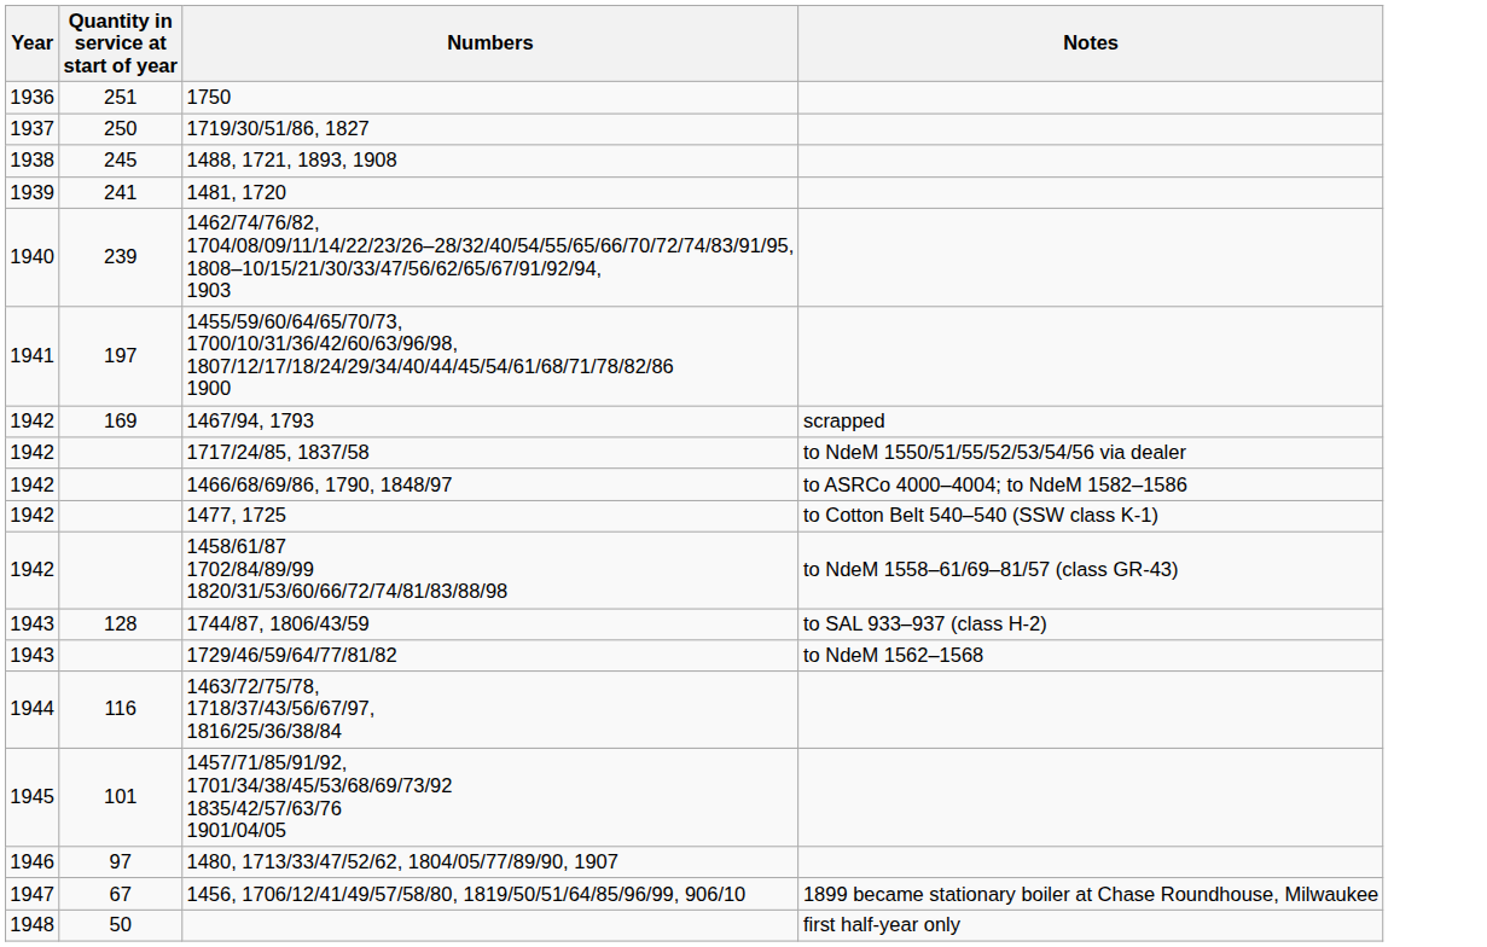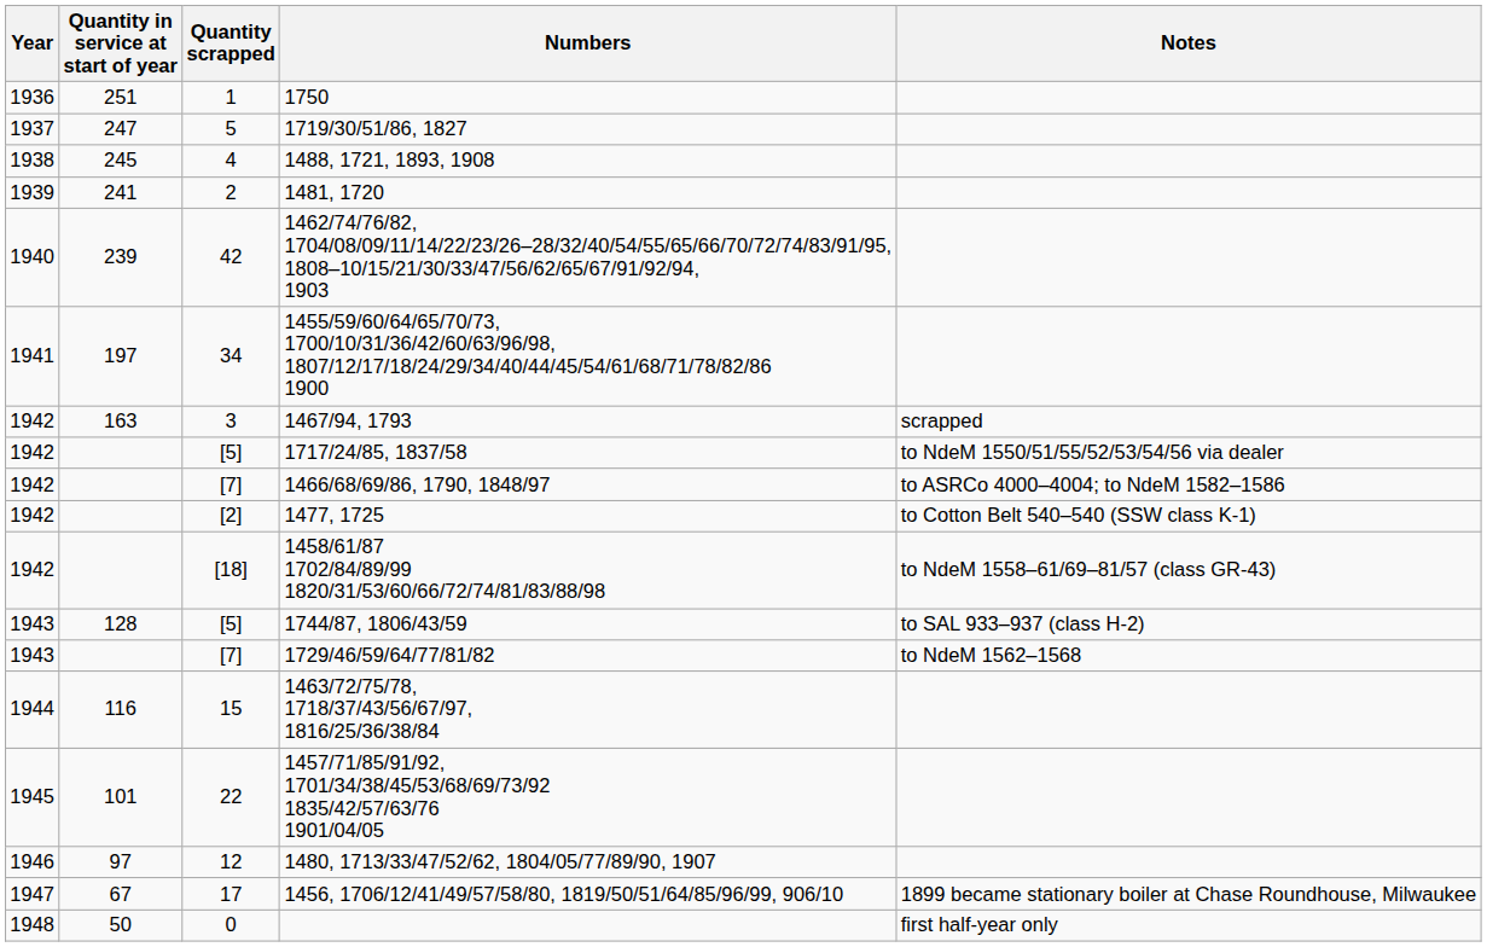 <table class="wikitable collapsible collapsed" style=text-align:center>
 <tr>
 <th>Year</th>
 <th>Quantity in<br>service at<br>start of year</th>
+<th>Quantity<br>scrapped</th>
 <th>Numbers</th>
 <th>Notes</th>
 </tr>
 <tr>
 <td>1936</td>
 <td>251</td>
+<td>1</td>
 <td align=left>1750</td>
 <td align=left></td>
 </tr>
 <tr>
 <td>1937</td>
-<td>250</td>
+<td>247</td>
+<td>5</td>
 <td align=left>1719/30/51/86, 1827</td>
 <td align=left></td>
 </tr>
 <tr>
 <td>1938</td>
 <td>245</td>
+<td>4</td>
 <td align=left>1488, 1721, 1893, 1908</td>
 <td align=left></td>
 </tr>
 <tr>
 <td>1939</td>
 <td>241</td>
+<td>2</td>
 <td align=left>1481, 1720</td>
 <td align=left></td>
 </tr>
 <tr>
 <td>1940</td>
 <td>239</td>
+<td>42</td>
 <td align=left>1462/74/76/82, <br>1704/08/09/11/14/22/23/26–28/32/40/54/55/65/66/70/72/74/83/91/95,<br>  1808–10/15/21/30/33/47/56/62/65/67/91/92/94,<br> 1903</td>
 <td align=left></td>
 </tr>
 <tr>
 <td>1941</td>
 <td>197</td>
+<td>34</td>
 <td align=left>1455/59/60/64/65/70/73,<br> 1700/10/31/36/42/60/63/96/98,<br> 1807/12/17/18/24/29/34/40/44/45/54/61/68/71/78/82/86<br> 1900</td>
 <td align=left></td>
 </tr>
 <tr>
 <td>1942</td>
-<td>169</td>
+<td>163</td>
+<td>3</td>
 <td align=left>1467/94, 1793</td>
 <td align=left>scrapped</td>
 </tr>
 <tr>
 <td>1942</td>
 <td></td>
+<td>[5]</td>
 <td align=left>1717/24/85, 1837/58</td>
 <td align=left>to NdeM 1550/51/55/52/53/54/56 via dealer</td>
 </tr>
 <tr>
 <td>1942</td>
 <td></td>
+<td>[7]</td>
 <td align=left>1466/68/69/86, 1790, 1848/97</td>
 <td align=left>to ASRCo 4000–4004; to NdeM 1582–1586</td>
 </tr>
 <tr>
 <td>1942</td>
 <td></td>
+<td>[2]</td>
 <td align=left>1477, 1725</td>
 <td align=left>to Cotton Belt 540–540 (SSW class K-1)</td>
 </tr>
 <tr>
 <td>1942</td>
 <td></td>
+<td>[18]</td>
 <td align=left>1458/61/87<br> 1702/84/89/99<br> 1820/31/53/60/66/72/74/81/83/88/98</td>
 <td align=left>to NdeM 1558–61/69–81/57 (class GR-43)</td>
 </tr>
 <tr>
 <td>1943</td>
 <td>128</td>
+<td>[5]</td>
 <td align=left>1744/87, 1806/43/59</td>
 <td align=left>to SAL 933–937 (class H-2)</td>
 </tr>
 <tr>
 <td>1943</td>
 <td></td>
+<td>[7]</td>
 <td align=left>1729/46/59/64/77/81/82</td>
 <td align=left>to NdeM 1562–1568</td>
 </tr>
 <tr>
 <td>1944</td>
 <td>116</td>
+<td>15</td>
 <td align=left>1463/72/75/78,<br> 1718/37/43/56/67/97,<br> 1816/25/36/38/84</td>
 <td align=left></td>
 </tr>
 <tr>
 <td>1945</td>
 <td>101</td>
+<td>22</td>
 <td align=left>1457/71/85/91/92,<br> 1701/34/38/45/53/68/69/73/92<br> 1835/42/57/63/76<br> 1901/04/05</td>
 <td align=left></td>
 </tr>
 <tr>
 <td>1946</td>
 <td>97</td>
+<td>12</td>
 <td align=left>1480, 1713/33/47/52/62, 1804/05/77/89/90, 1907</td>
 <td align=left></td>
 </tr>
 <tr>
 <td>1947</td>
 <td>67</td>
+<td>17</td>
 <td align=left>1456, 1706/12/41/49/57/58/80, 1819/50/51/64/85/96/99, 906/10</td>
 <td align=left>1899 became stationary boiler at Chase Roundhouse, Milwaukee</td>
 </tr>
 <tr>
 <td>1948</td>
 <td>50</td>
+<td>0</td>
 <td align=left></td>
 <td align=left>first half-year only</td>
 </tr>
 </table>
